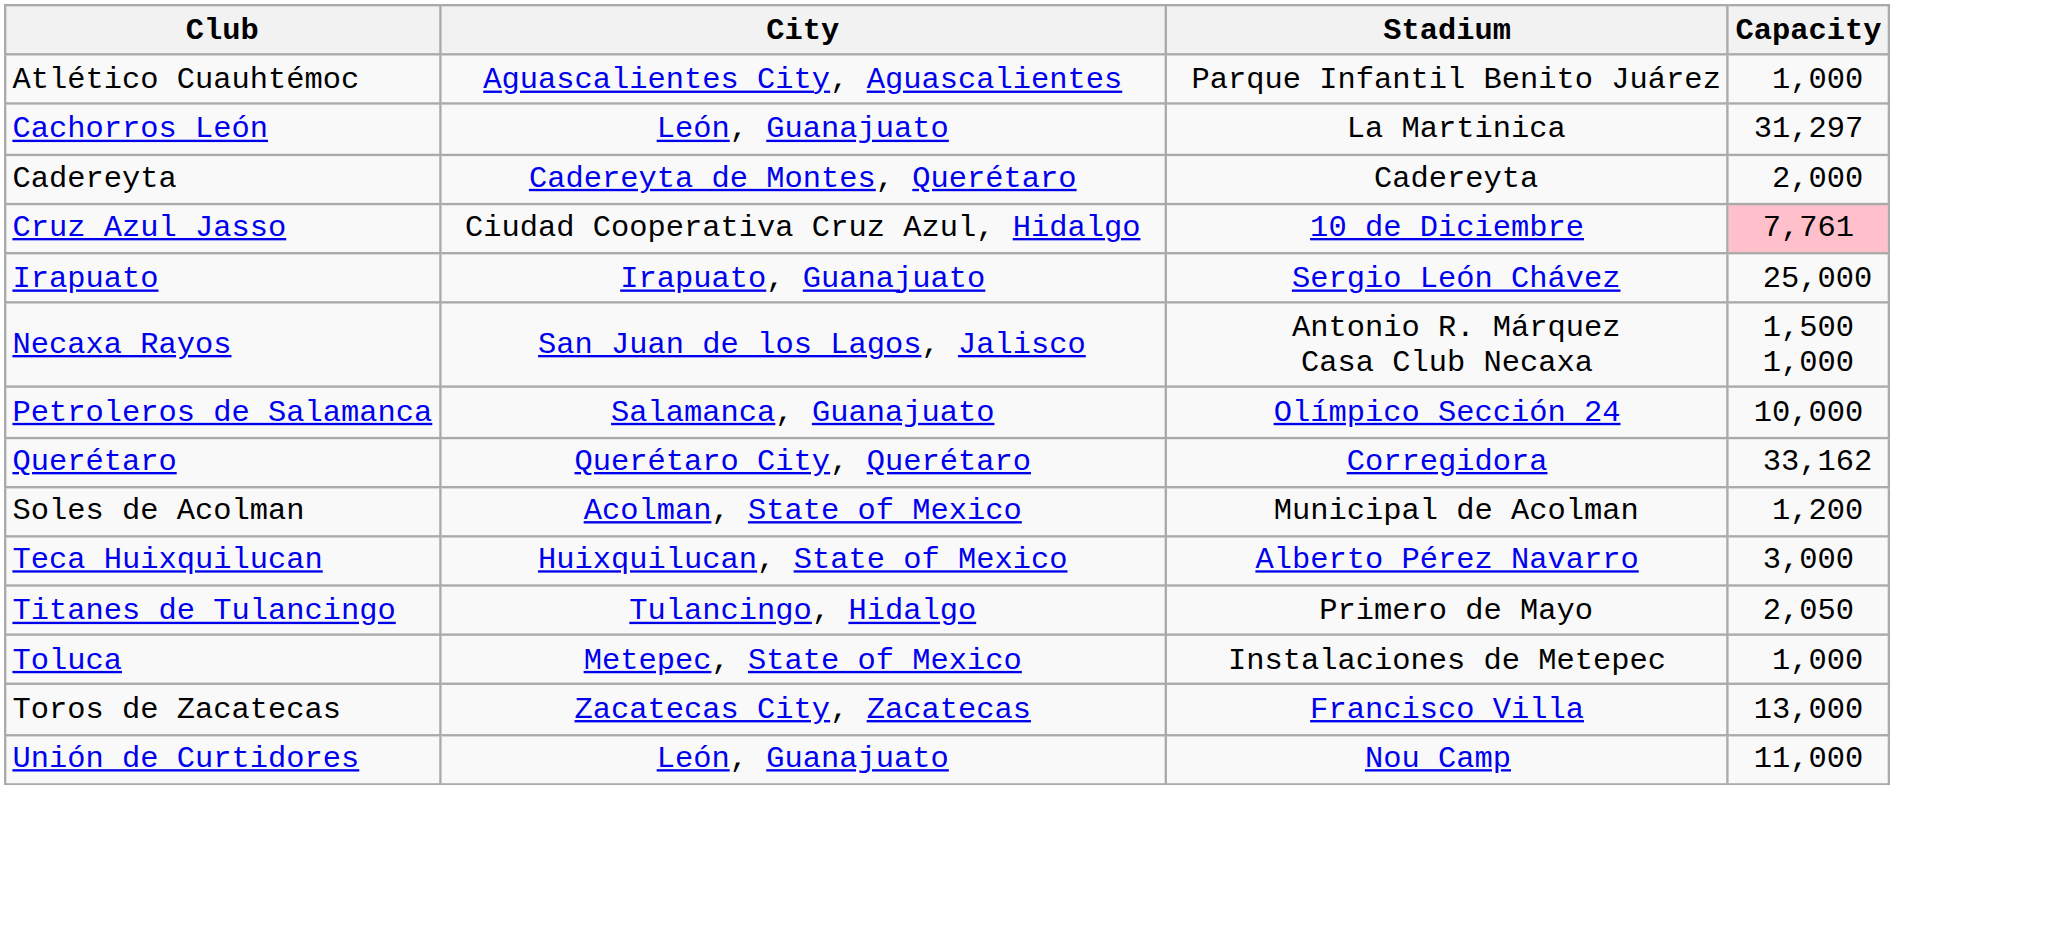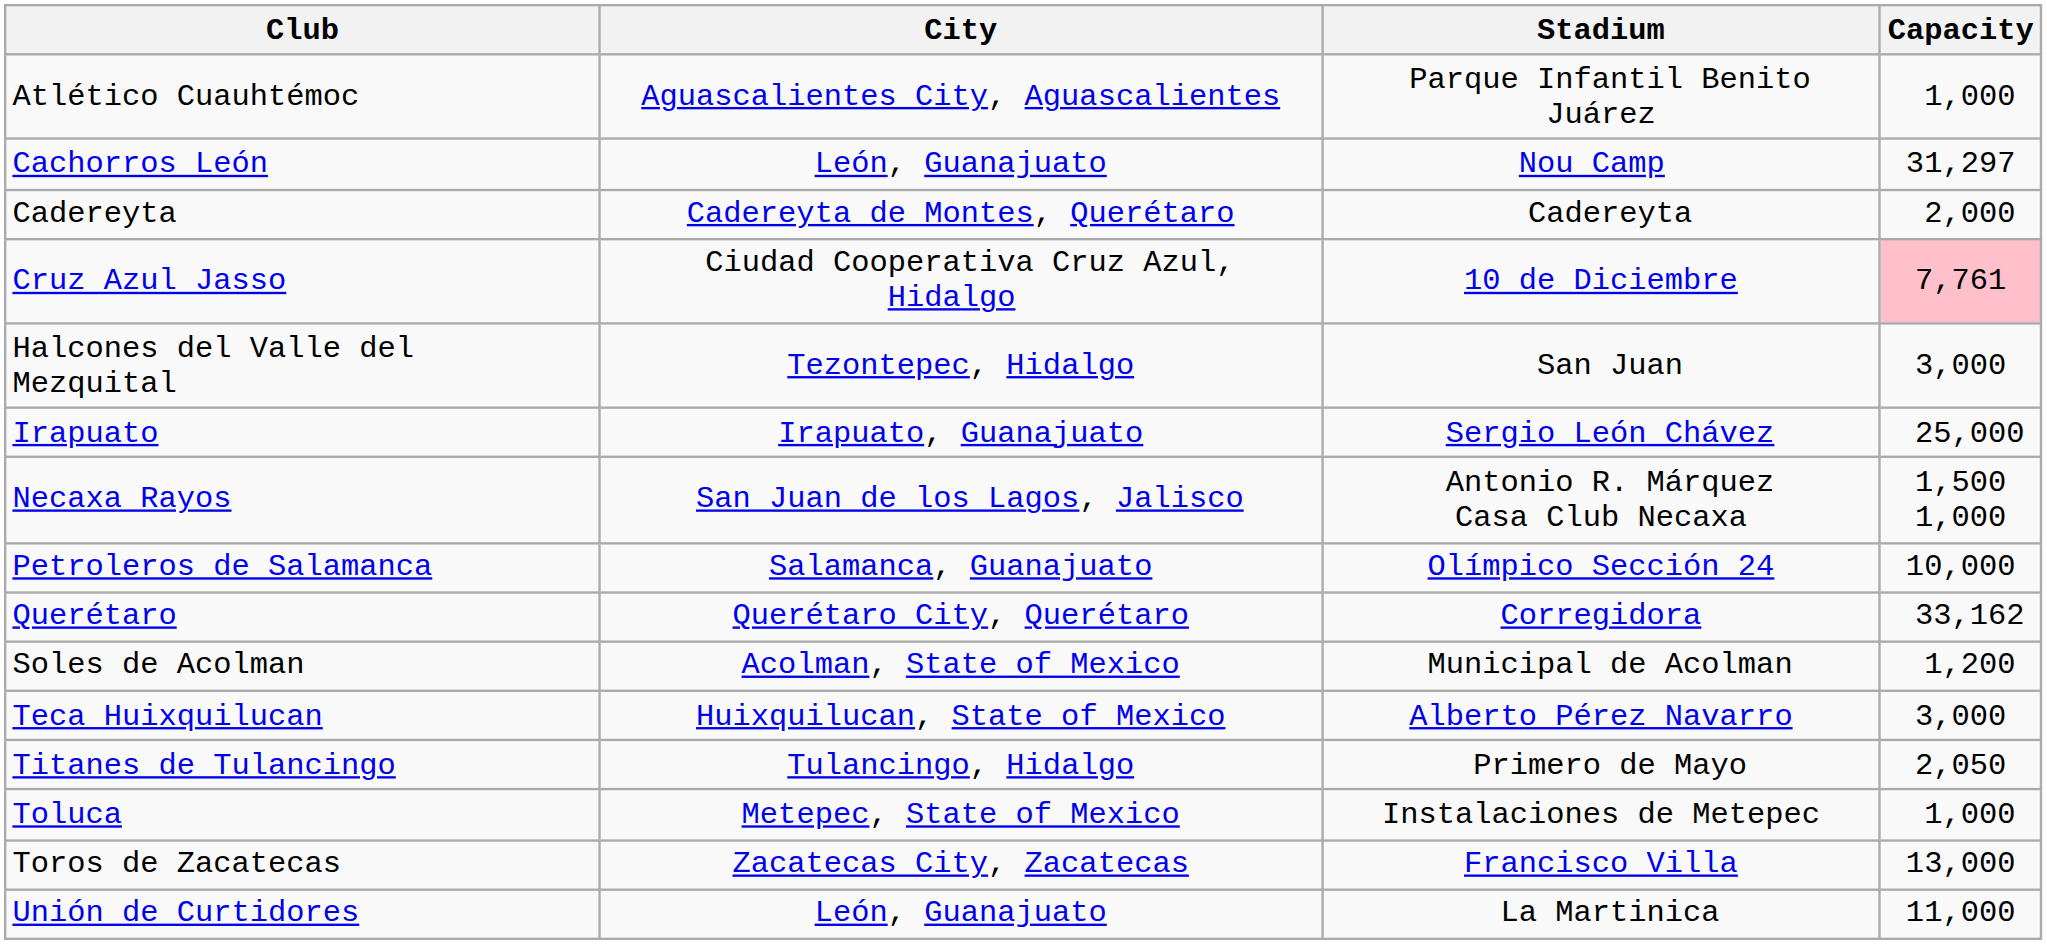 <table class="wikitable sortable" style="text-align: center;">
 <tr>
 <th>Club</th>
 <th>City</th>
 <th>Stadium</th>
 <th>Capacity</th>
 </tr>
 <tr>
 <td align="left">Atlético Cuauhtémoc</td>
 <td> <a href='#'>Aguascalientes City</a>, <a href='#'>Aguascalientes</a> </td>
 <td> Parque Infantil Benito Juárez</td>
 <td> 1,000</td>
 </tr>
 <tr>
 <td align="left"><a href='#'>Cachorros León</a></td>
 <td> <a href='#'>León</a>, <a href='#'>Guanajuato</a> </td>
-<td> La Martinica</td>
+<td><a href='#'>Nou Camp</a> </td>
 <td>31,297</td>
 </tr>
 <tr>
 <td align="left">Cadereyta</td>
 <td> <a href='#'>Cadereyta de Montes</a>, <a href='#'>Querétaro</a> </td>
 <td> Cadereyta</td>
 <td> 2,000</td>
 </tr>
 <tr>
 <td align="left"><a href='#'>Cruz Azul Jasso</a> </td>
 <td> Ciudad Cooperativa Cruz Azul, <a href='#'>Hidalgo</a> </td>
 <td> <a href='#'>10 de Diciembre</a> </td>
 <td style="background: pink;">7,761</td>
+</tr>
+<tr>
+<td align="left">Halcones del Valle del Mezquital</td>
+<td> <a href='#'>Tezontepec</a>, <a href='#'>Hidalgo</a> </td>
+<td> San Juan</td>
+<td>3,000</td>
 </tr>
 <tr>
 <td align="left"><a href='#'>Irapuato</a> </td>
 <td> <a href='#'>Irapuato</a>, <a href='#'>Guanajuato</a> </td>
 <td> <a href='#'>Sergio León Chávez</a></td>
 <td> 25,000</td>
 </tr>
 <tr>
 <td align="left"><a href='#'>Necaxa Rayos</a></td>
 <td> <a href='#'>San Juan de los Lagos</a>, <a href='#'>Jalisco</a></td>
 <td> Antonio R. Márquez<br>Casa Club Necaxa</td>
 <td>1,500<br>1,000</td>
 </tr>
 <tr>
 <td align="left"><a href='#'>Petroleros de Salamanca</a></td>
 <td> <a href='#'>Salamanca</a>, <a href='#'>Guanajuato</a> </td>
 <td> <a href='#'>Olímpico Sección 24</a> </td>
 <td>10,000</td>
 </tr>
 <tr>
 <td align="left"><a href='#'>Querétaro</a> </td>
 <td> <a href='#'>Querétaro City</a>, <a href='#'>Querétaro</a> </td>
 <td> <a href='#'>Corregidora</a> </td>
 <td> 33,162</td>
 </tr>
 <tr>
 <td align="left">Soles de Acolman </td>
 <td> <a href='#'>Acolman</a>, <a href='#'>State of Mexico</a> </td>
 <td> Municipal de Acolman</td>
 <td> 1,200</td>
 </tr>
 <tr>
 <td align="left"><a href='#'>Teca Huixquilucan</a></td>
 <td><a href='#'>Huixquilucan</a>, <a href='#'>State of Mexico</a></td>
 <td><a href='#'>Alberto Pérez Navarro</a></td>
 <td>3,000</td>
 </tr>
 <tr>
 <td align="left"><a href='#'>Titanes de Tulancingo</a> </td>
 <td> <a href='#'>Tulancingo</a>, <a href='#'>Hidalgo</a> </td>
 <td> Primero de Mayo</td>
 <td>2,050</td>
 </tr>
 <tr>
 <td align="left"><a href='#'>Toluca</a></td>
 <td><a href='#'>Metepec</a>, <a href='#'>State of Mexico</a></td>
 <td>Instalaciones de Metepec</td>
 <td> 1,000</td>
 </tr>
 <tr>
 <td align="left">Toros de Zacatecas</td>
 <td> <a href='#'>Zacatecas City</a>, <a href='#'>Zacatecas</a> </td>
 <td> <a href='#'>Francisco Villa</a> </td>
 <td>13,000</td>
 </tr>
 <tr>
 <td align="left"><a href='#'>Unión de Curtidores</a> </td>
 <td> <a href='#'>León</a>, <a href='#'>Guanajuato</a> </td>
-<td><a href='#'>Nou Camp</a> </td>
+<td> La Martinica</td>
 <td>11,000</td>
 </tr>
 </table>
